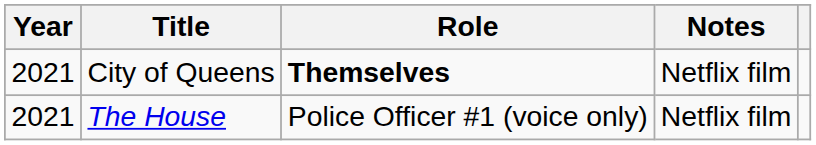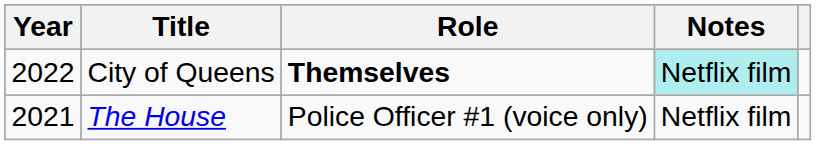 <table class="wikitable plainrowheaders sortable">
 <tr>
 <th scope="col">Year</th>
 <th scope="col">Title</th>
 <th scope="col">Role</th>
 <th scope="col">Notes</th>
 <th style="text-align: center;" class="unsortable"></th>
 </tr>
 <tr>
-<td>2021</td>
+<td>2022</td>
 <td>City of Queens</td>
 <td><strong>Themselves</strong></td>
-<td>Netflix film</td>
+<td style="background: paleturquoise;">Netflix film</td>
 </tr>
 <tr>
 <td>2021</td>
 <td><a href='#'><em>The House</em></a></td>
 <td>Police Officer #1 (voice only)</td>
 <td>Netflix film</td>
 <td></td>
 </tr>
 </table>
